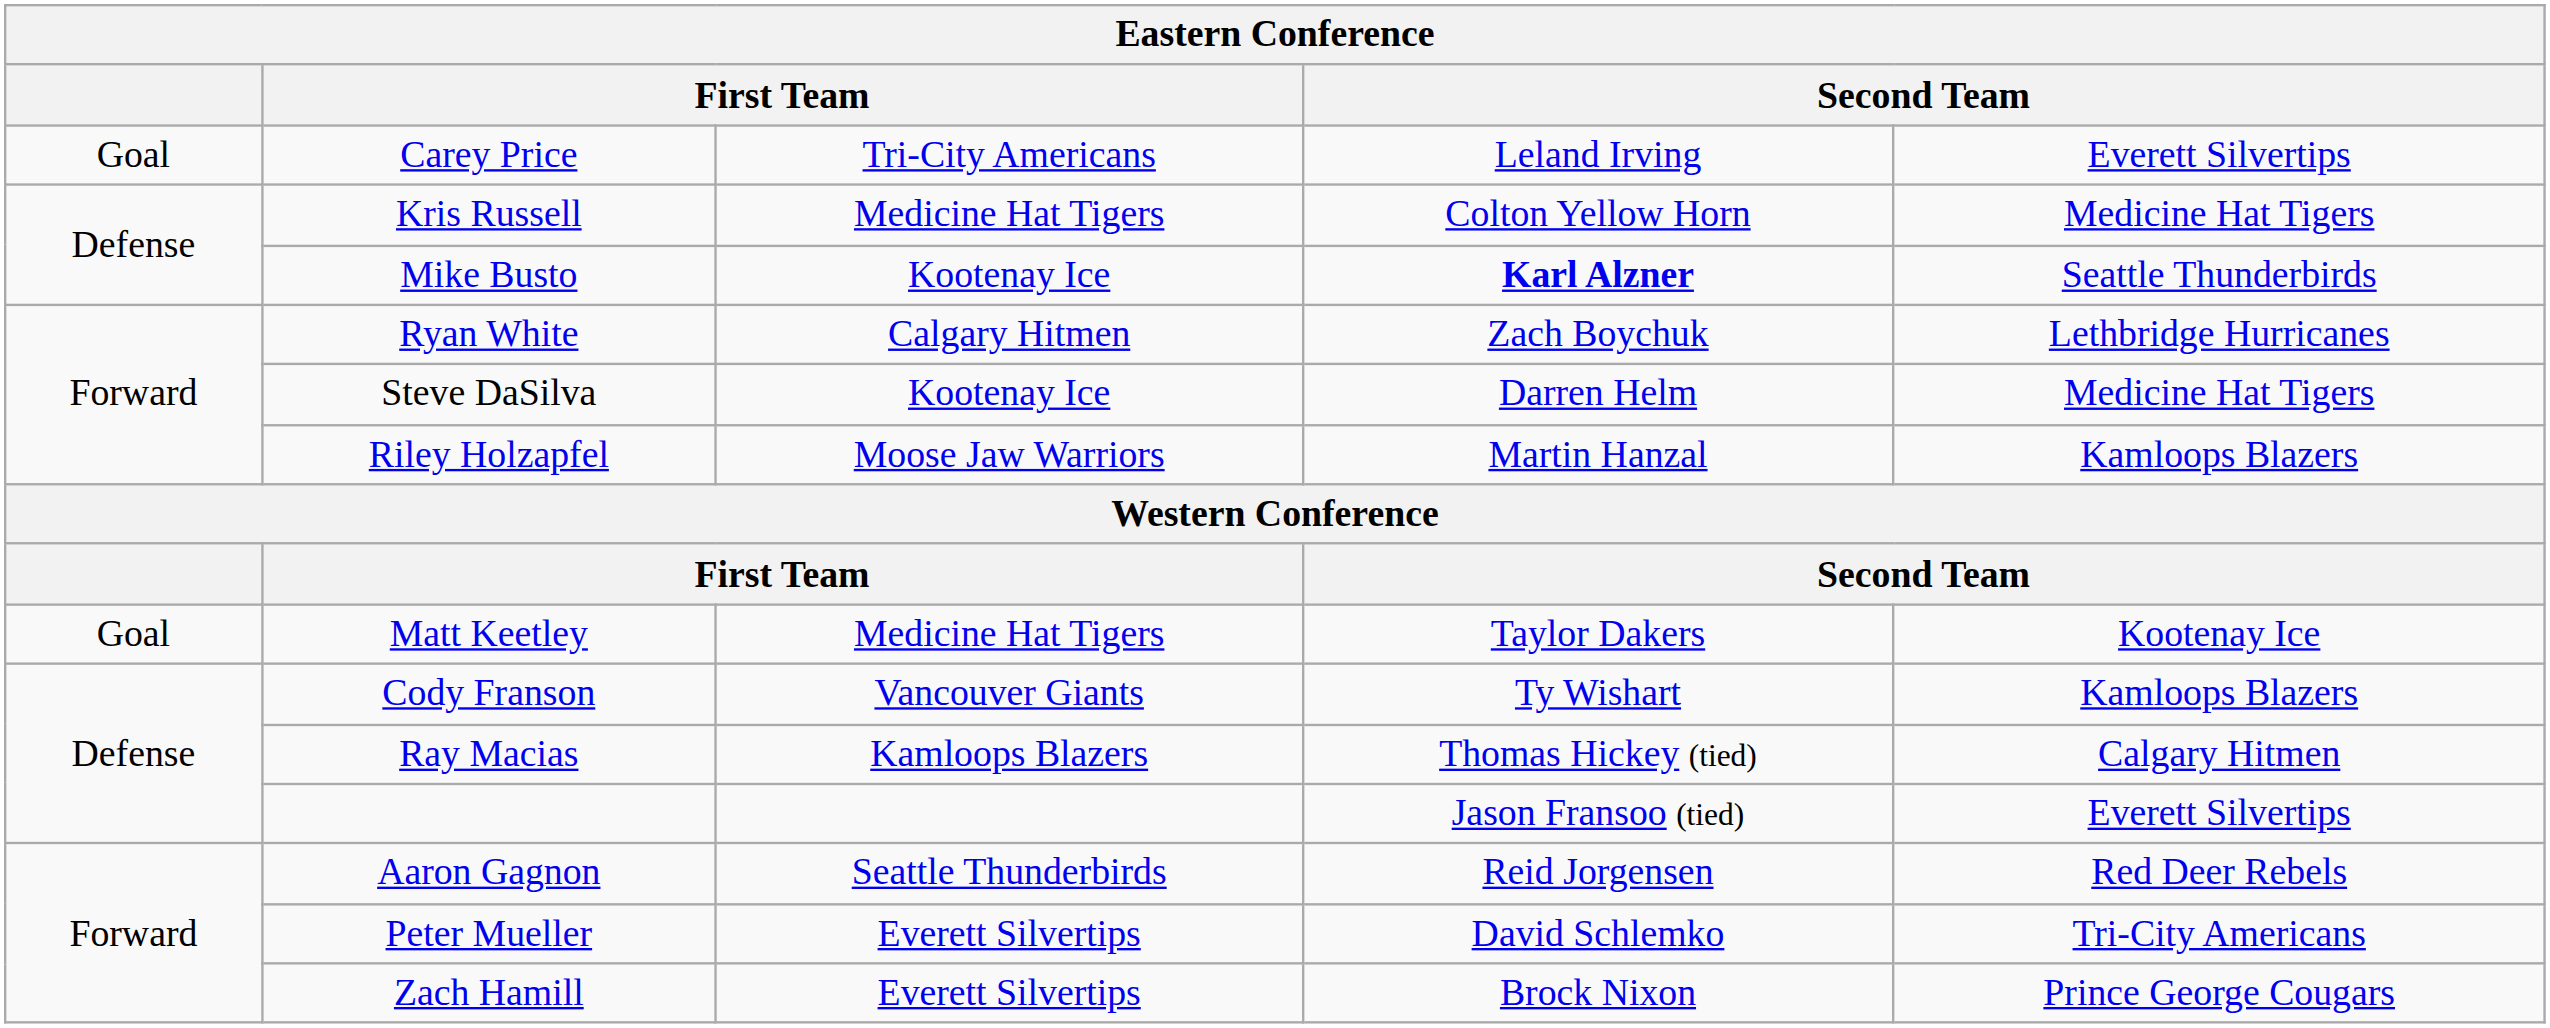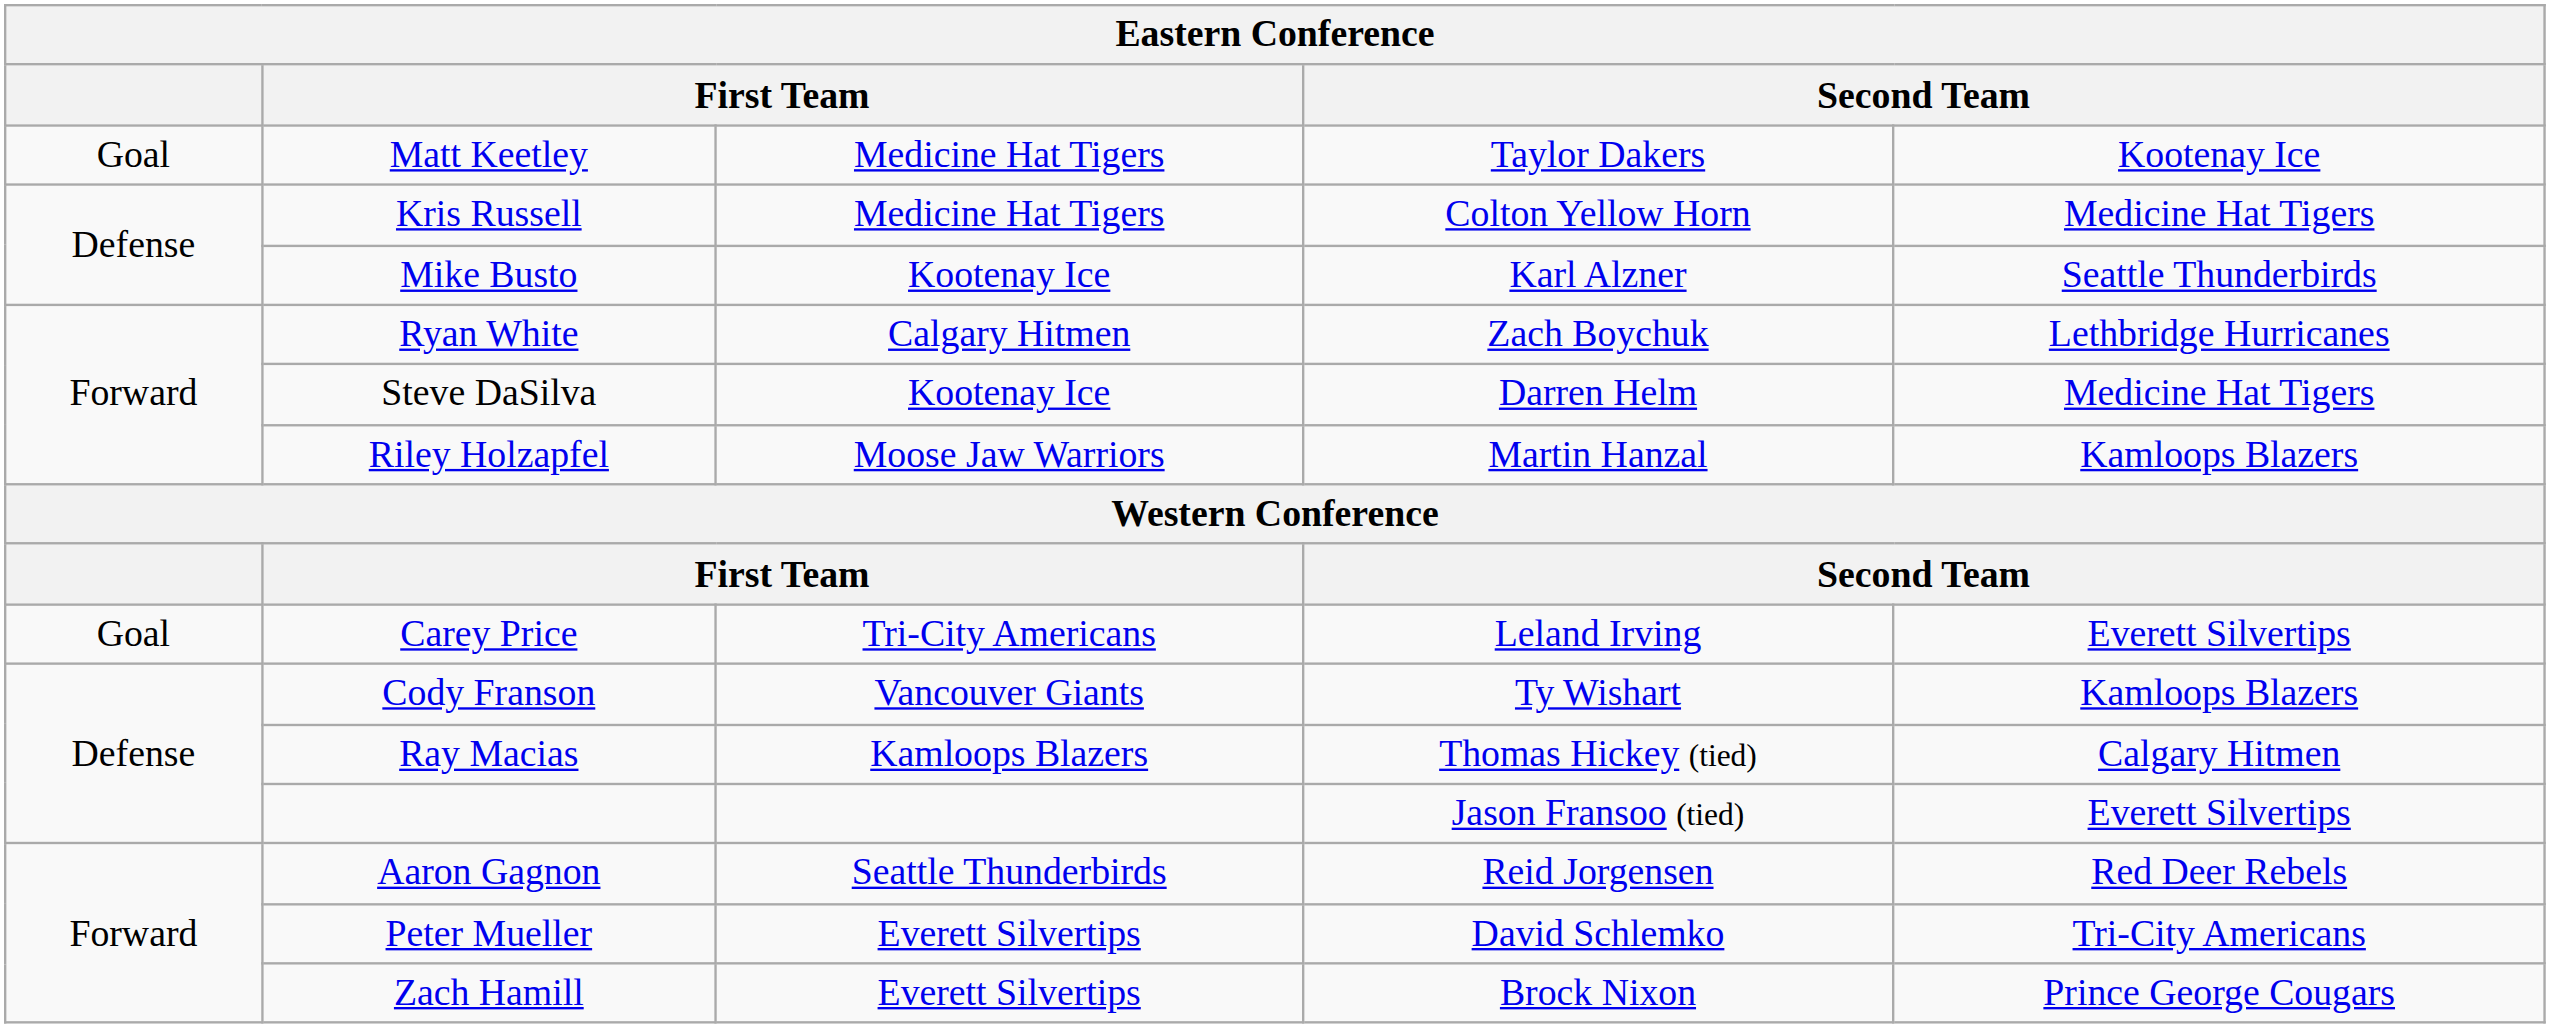 <table class="wikitable" style="text-align:center;" width="68%">
 <tr>
 <th colspan="5">Eastern Conference</th>
 </tr>
 <tr>
 <th></th>
 <th colspan="2">First Team</th>
 <th colspan="2">Second Team</th>
 </tr>
 <tr>
 <td>Goal</td>
-<td><a href='#'>Carey Price</a></td>
-<td><a href='#'>Tri-City Americans</a></td>
-<td><a href='#'>Leland Irving</a></td>
-<td><a href='#'>Everett Silvertips</a></td>
+<td><a href='#'>Matt Keetley</a></td>
+<td><a href='#'>Medicine Hat Tigers</a></td>
+<td><a href='#'>Taylor Dakers</a></td>
+<td><a href='#'>Kootenay Ice</a></td>
 </tr>
 <tr>
 <td rowspan="2">Defense</td>
 <td><a href='#'>Kris Russell</a></td>
 <td><a href='#'>Medicine Hat Tigers</a></td>
 <td><a href='#'>Colton Yellow Horn</a></td>
 <td><a href='#'>Medicine Hat Tigers</a></td>
 </tr>
 <tr>
 <td><a href='#'>Mike Busto</a></td>
 <td><a href='#'>Kootenay Ice</a></td>
-<td><strong><a href='#'>Karl Alzner</a></strong></td>
+<td><a href='#'>Karl Alzner</a></td>
 <td><a href='#'>Seattle Thunderbirds</a></td>
 </tr>
 <tr>
 <td rowspan="3">Forward</td>
 <td><a href='#'>Ryan White</a></td>
 <td><a href='#'>Calgary Hitmen</a></td>
 <td><a href='#'>Zach Boychuk</a></td>
 <td><a href='#'>Lethbridge Hurricanes</a></td>
 </tr>
 <tr>
 <td>Steve DaSilva</td>
 <td><a href='#'>Kootenay Ice</a></td>
 <td><a href='#'>Darren Helm</a></td>
 <td><a href='#'>Medicine Hat Tigers</a></td>
 </tr>
 <tr>
 <td><a href='#'>Riley Holzapfel</a></td>
 <td><a href='#'>Moose Jaw Warriors</a></td>
 <td><a href='#'>Martin Hanzal</a></td>
 <td><a href='#'>Kamloops Blazers</a></td>
 </tr>
 <tr>
 <th colspan="5">Western Conference</th>
 </tr>
 <tr>
 <th></th>
 <th colspan="2">First Team</th>
 <th colspan="2">Second Team</th>
 </tr>
 <tr>
 <td>Goal</td>
-<td><a href='#'>Matt Keetley</a></td>
-<td><a href='#'>Medicine Hat Tigers</a></td>
-<td><a href='#'>Taylor Dakers</a></td>
-<td><a href='#'>Kootenay Ice</a></td>
+<td><a href='#'>Carey Price</a></td>
+<td><a href='#'>Tri-City Americans</a></td>
+<td><a href='#'>Leland Irving</a></td>
+<td><a href='#'>Everett Silvertips</a></td>
 </tr>
 <tr>
 <td rowspan="3">Defense</td>
 <td><a href='#'>Cody Franson</a></td>
 <td><a href='#'>Vancouver Giants</a></td>
 <td><a href='#'>Ty Wishart</a></td>
 <td><a href='#'>Kamloops Blazers</a></td>
 </tr>
 <tr>
 <td><a href='#'>Ray Macias</a></td>
 <td><a href='#'>Kamloops Blazers</a></td>
 <td><a href='#'>Thomas Hickey</a> <small>(tied)</small></td>
 <td><a href='#'>Calgary Hitmen</a></td>
 </tr>
 <tr>
 <td></td>
 <td></td>
 <td><a href='#'>Jason Fransoo</a> <small>(tied)</small></td>
 <td><a href='#'>Everett Silvertips</a></td>
 </tr>
 <tr>
 <td rowspan="3">Forward</td>
 <td><a href='#'>Aaron Gagnon</a></td>
 <td><a href='#'>Seattle Thunderbirds</a></td>
 <td><a href='#'>Reid Jorgensen</a></td>
 <td><a href='#'>Red Deer Rebels</a></td>
 </tr>
 <tr>
 <td><a href='#'>Peter Mueller</a></td>
 <td><a href='#'>Everett Silvertips</a></td>
 <td><a href='#'>David Schlemko</a></td>
 <td><a href='#'>Tri-City Americans</a></td>
 </tr>
 <tr>
 <td><a href='#'>Zach Hamill</a></td>
 <td><a href='#'>Everett Silvertips</a></td>
 <td><a href='#'>Brock Nixon</a></td>
 <td><a href='#'>Prince George Cougars</a></td>
 </tr>
 </table>
